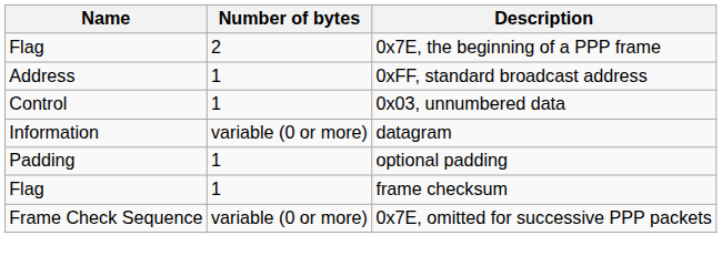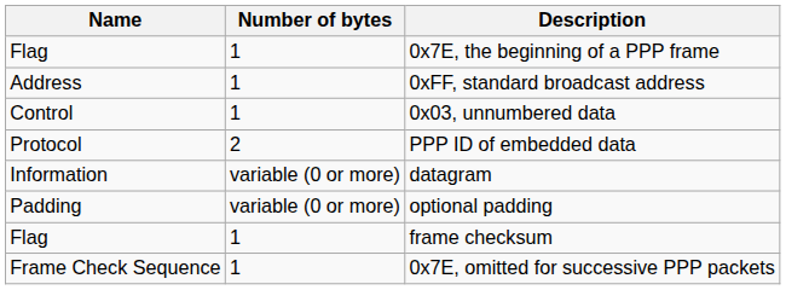 <table class="wikitable">
 <tr>
 <th>Name</th>
 <th>Number of bytes</th>
 <th>Description</th>
 </tr>
 <tr>
 <td>Flag</td>
-<td>2</td>
+<td>1</td>
 <td>0x7E, the beginning of a PPP frame</td>
 </tr>
 <tr>
 <td>Address</td>
 <td>1</td>
 <td>0xFF, standard broadcast address</td>
 </tr>
 <tr>
 <td>Control</td>
 <td>1</td>
 <td>0x03, unnumbered data</td>
 </tr>
 <tr>
+<td>Protocol</td>
+<td>2</td>
+<td>PPP ID of embedded data</td>
+</tr>
+<tr>
 <td>Information</td>
 <td>variable (0 or more)</td>
 <td>datagram</td>
 </tr>
 <tr>
 <td>Padding</td>
-<td>1</td>
+<td>variable (0 or more)</td>
 <td>optional padding</td>
 </tr>
 <tr>
 <td>Flag</td>
 <td>1</td>
 <td>frame checksum</td>
 </tr>
 <tr>
 <td>Frame Check Sequence</td>
-<td>variable (0 or more)</td>
+<td>1</td>
 <td>0x7E, omitted for successive PPP packets</td>
 </tr>
 </table>
